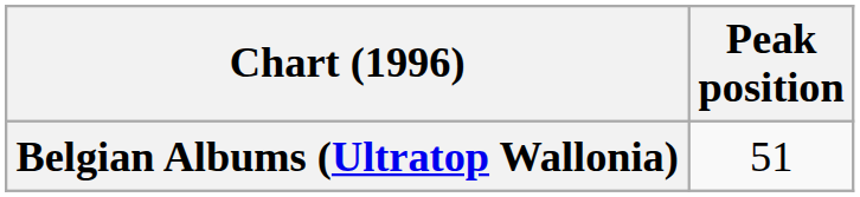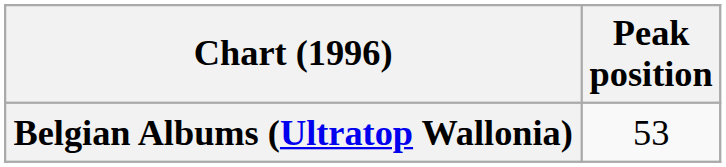 <table class="wikitable plainrowheaders" style="text-align:center">
 <tr>
 <th scope="col">Chart (1996)</th>
 <th scope="col">Peak<br>position</th>
 </tr>
 <tr>
 <th scope="row">Belgian Albums (<a href='#'>Ultratop</a> Wallonia)</th>
-<td>51</td>
+<td>53</td>
 </tr>
 </table>
